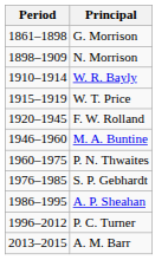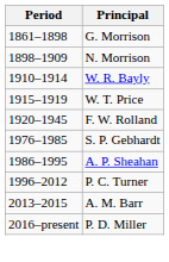 <table class="wikitable">
 <tr>
 <th>Period</th>
 <th>Principal</th>
 </tr>
 <tr>
 <td>1861–1898</td>
 <td>G. Morrison</td>
 </tr>
 <tr>
 <td>1898–1909</td>
 <td>N. Morrison</td>
 </tr>
 <tr>
 <td>1910–1914</td>
 <td><a href='#'>W. R. Bayly</a></td>
 </tr>
 <tr>
 <td>1915–1919</td>
 <td>W. T. Price</td>
 </tr>
 <tr>
 <td>1920–1945</td>
 <td>F. W. Rolland</td>
 </tr>
 <tr>
-<td>1946–1960</td>
-<td><a href='#'>M. A. Buntine</a></td>
-</tr>
-<tr>
-<td>1960–1975</td>
-<td>P. N. Thwaites</td>
-</tr>
-<tr>
 <td>1976–1985</td>
 <td>S. P. Gebhardt</td>
 </tr>
 <tr>
 <td>1986–1995</td>
 <td><a href='#'>A. P. Sheahan</a></td>
 </tr>
 <tr>
 <td>1996–2012</td>
 <td>P. C. Turner</td>
 </tr>
 <tr>
 <td>2013–2015</td>
 <td>A. M. Barr</td>
 </tr>
+<tr>
+<td>2016–present</td>
+<td>P. D. Miller</td>
+</tr>
 </table>
